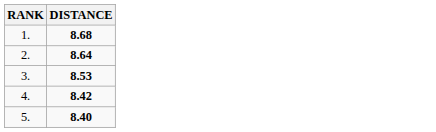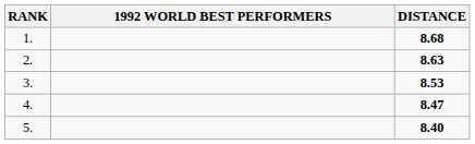 <table class="wikitable" style="border-collapse: collapse; font-size: 90%;">
 <tr>
 <th>RANK</th>
+<th align="center" style="width: 25em">1992 WORLD BEST PERFORMERS</th>
 <th align="center" style="width: 5em">DISTANCE</th>
 </tr>
 <tr>
 <td align="center">1.</td>
+<td></td>
 <td align="center"><strong>8.68</strong></td>
 </tr>
 <tr>
 <td align="center">2.</td>
-<td align="center"><strong>8.64</strong></td>
+<td></td>
+<td align="center"><strong>8.63</strong></td>
 </tr>
 <tr>
 <td align="center">3.</td>
+<td></td>
 <td align="center"><strong>8.53</strong></td>
 </tr>
 <tr>
 <td align="center">4.</td>
-<td align="center"><strong>8.42</strong></td>
+<td></td>
+<td align="center"><strong>8.47</strong></td>
 </tr>
 <tr>
 <td align="center">5.</td>
+<td></td>
 <td align="center"><strong>8.40</strong></td>
 </tr>
 </table>
